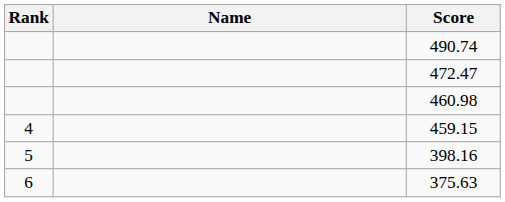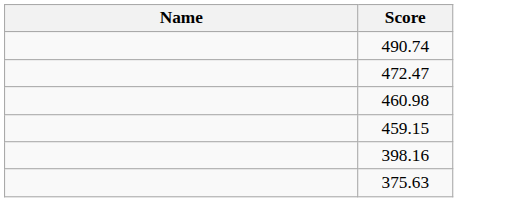 <table class="wikitable">
 <tr>
-<th>Rank</th>
 <th align="center" style="width: 20em">Name</th>
 <th align="center" style="width: 5em">Score</th>
 </tr>
 <tr>
-<td align="center"></td>
 <td></td>
 <td align="center">490.74</td>
 </tr>
 <tr>
-<td align="center"></td>
 <td></td>
 <td align="center">472.47</td>
 </tr>
 <tr>
-<td align="center"></td>
 <td></td>
 <td align="center">460.98</td>
 </tr>
 <tr>
-<td align="center">4</td>
 <td></td>
 <td align="center">459.15</td>
 </tr>
 <tr>
-<td align="center">5</td>
 <td></td>
 <td align="center">398.16</td>
 </tr>
 <tr>
-<td align="center">6</td>
 <td></td>
 <td align="center">375.63</td>
 </tr>
 </table>
